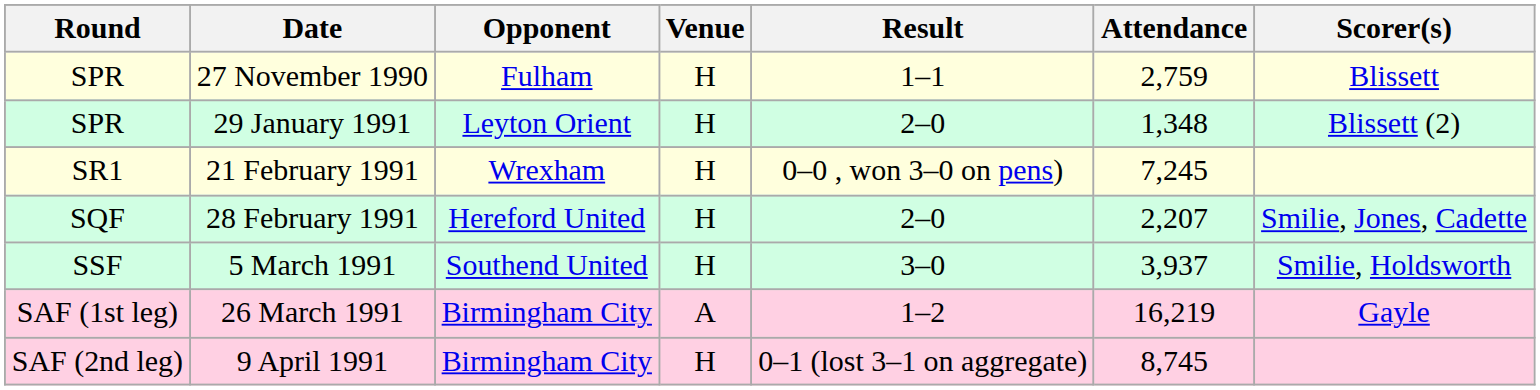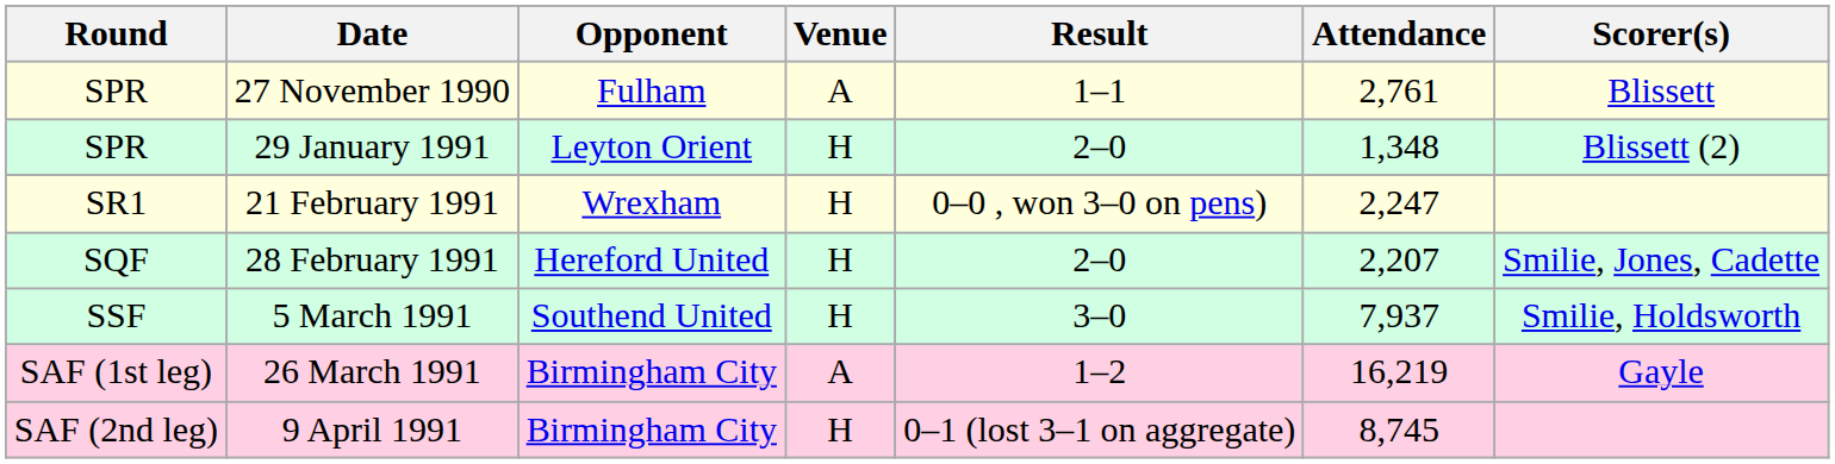 <table class="wikitable sortable" style="text-align:center;">
 <tr>
 <th>Round</th>
 <th>Date</th>
 <th>Opponent</th>
 <th>Venue</th>
 <th>Result</th>
 <th>Attendance</th>
 <th>Scorer(s)</th>
 </tr>
 <tr style="background:#ffd;">
 <td>SPR</td>
 <td>27 November 1990</td>
 <td><a href='#'>Fulham</a></td>
-<td>H</td>
+<td>A</td>
 <td>1–1</td>
-<td>2,759</td>
+<td>2,761</td>
 <td><a href='#'>Blissett</a></td>
 </tr>
 <tr style="background:#d0ffe3;">
 <td>SPR</td>
 <td>29 January 1991</td>
 <td><a href='#'>Leyton Orient</a></td>
 <td>H</td>
 <td>2–0</td>
 <td>1,348</td>
 <td><a href='#'>Blissett</a> (2)</td>
 </tr>
 <tr style="background:#ffd;">
 <td>SR1</td>
 <td>21 February 1991</td>
 <td><a href='#'>Wrexham</a></td>
 <td>H</td>
 <td>0–0 , won 3–0 on <a href='#'>pens</a>)</td>
-<td>7,245</td>
+<td>2,247</td>
 <td></td>
 </tr>
 <tr style="background:#d0ffe3;">
 <td>SQF</td>
 <td>28 February 1991</td>
 <td><a href='#'>Hereford United</a></td>
 <td>H</td>
 <td>2–0</td>
 <td>2,207</td>
 <td><a href='#'>Smilie</a>, <a href='#'>Jones</a>, <a href='#'>Cadette</a></td>
 </tr>
 <tr style="background:#d0ffe3;">
 <td>SSF</td>
 <td>5 March 1991</td>
 <td><a href='#'>Southend United</a></td>
 <td>H</td>
 <td>3–0</td>
-<td>3,937</td>
+<td>7,937</td>
 <td><a href='#'>Smilie</a>, <a href='#'>Holdsworth</a></td>
 </tr>
 <tr style="background:#ffd0e3;">
 <td>SAF (1st leg)</td>
 <td>26 March 1991</td>
 <td><a href='#'>Birmingham City</a></td>
 <td>A</td>
 <td>1–2</td>
 <td>16,219</td>
 <td><a href='#'>Gayle</a></td>
 </tr>
 <tr style="background:#ffd0e3;">
 <td>SAF (2nd leg)</td>
 <td>9 April 1991</td>
 <td><a href='#'>Birmingham City</a></td>
 <td>H</td>
 <td>0–1 (lost 3–1 on aggregate)</td>
 <td>8,745</td>
 <td></td>
 </tr>
 </table>
